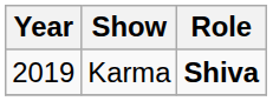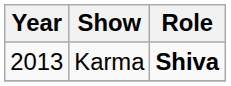 <table class="wikitable sortable">
 <tr>
 <th>Year</th>
 <th>Show</th>
 <th>Role</th>
 </tr>
 <tr>
-<td>2019</td>
+<td>2013</td>
 <td>Karma</td>
 <td><strong>Shiva</strong></td>
 </tr>
 <tr>
 </tr>
 </table>
